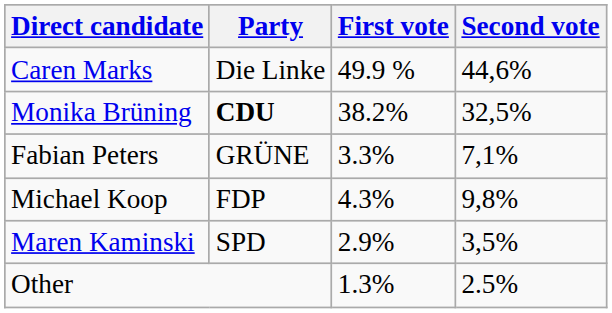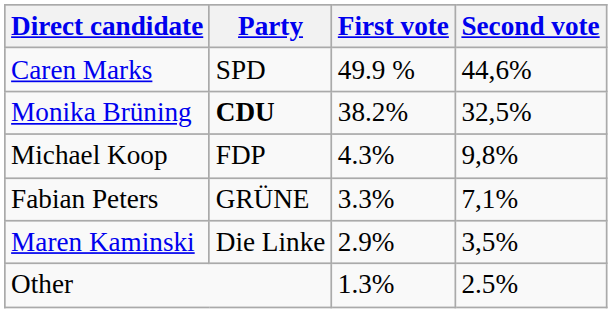 <table class="wikitable sortable">
 <tr>
 <th><a href='#'>Direct candidate</a></th>
 <th><a href='#'>Party</a></th>
 <th><a href='#'>First vote</a></th>
 <th><a href='#'>Second vote</a></th>
 </tr>
 <tr>
 <td><a href='#'>Caren Marks</a></td>
-<td>Die Linke</td>
+<td>SPD</td>
 <td>49.9 %</td>
 <td>44,6%</td>
 </tr>
 <tr>
 <td><a href='#'>Monika Brüning</a></td>
 <td><strong>CDU</strong></td>
 <td>38.2%</td>
 <td>32,5%</td>
 </tr>
 <tr>
+<td>Michael Koop</td>
+<td>FDP</td>
+<td>4.3%</td>
+<td>9,8%</td>
+</tr>
+<tr>
 <td>Fabian Peters</td>
 <td>GRÜNE</td>
 <td>3.3%</td>
 <td>7,1%</td>
 </tr>
 <tr>
-<td>Michael Koop</td>
-<td>FDP</td>
-<td>4.3%</td>
-<td>9,8%</td>
-</tr>
-<tr>
 <td><a href='#'>Maren Kaminski</a></td>
-<td>SPD</td>
+<td>Die Linke</td>
 <td>2.9%</td>
 <td>3,5%</td>
 </tr>
 <tr>
 <td colspan="2">Other</td>
 <td>1.3%</td>
 <td>2.5%</td>
 </tr>
 </table>
